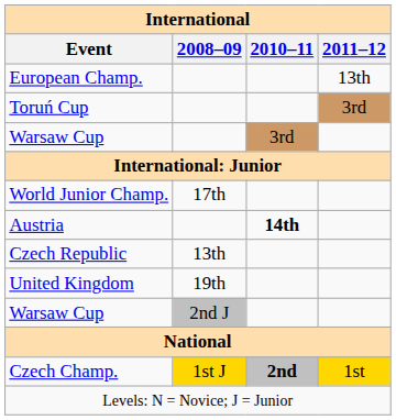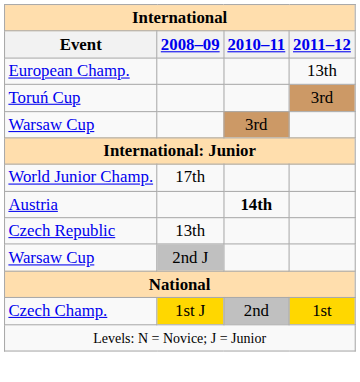 <table class="wikitable" style="text-align:center">
 <tr>
 <th colspan="4" style="background-color: #ffdead; " align="center">International</th>
 </tr>
 <tr>
 <th>Event</th>
 <th><a href='#'>2008–09</a> <br> </th>
 <th><a href='#'>2010–11</a> <br> </th>
 <th><a href='#'>2011–12</a> <br> </th>
 </tr>
 <tr>
 <td align=left><a href='#'>European Champ.</a></td>
 <td></td>
 <td></td>
 <td>13th</td>
 </tr>
 <tr>
 <td align=left><a href='#'>Toruń Cup</a></td>
 <td></td>
 <td></td>
 <td bgcolor=cc9966>3rd</td>
 </tr>
 <tr>
 <td align=left><a href='#'>Warsaw Cup</a></td>
 <td></td>
 <td bgcolor=cc9966>3rd</td>
 <td></td>
 </tr>
 <tr>
 <th colspan="4" style="background-color: #ffdead; " align="center">International: Junior</th>
 </tr>
 <tr>
 <td align=left><a href='#'>World Junior Champ.</a></td>
 <td>17th</td>
 <td></td>
 <td></td>
 </tr>
 <tr>
 <td align=left> <a href='#'>Austria</a></td>
 <td></td>
 <td><strong>14th</strong></td>
 <td></td>
 </tr>
 <tr>
 <td align=left> <a href='#'>Czech Republic</a></td>
 <td>13th</td>
 <td></td>
 <td></td>
 </tr>
 <tr>
-<td align=left> <a href='#'>United Kingdom</a></td>
-<td>19th</td>
-<td></td>
-<td></td>
-</tr>
-<tr>
 <td align=left><a href='#'>Warsaw Cup</a></td>
 <td bgcolor="silver">2nd J</td>
 <td></td>
 <td></td>
 </tr>
 <tr>
 <th colspan="4" style="background-color: #ffdead; " align="center">National</th>
 </tr>
 <tr>
 <td align="left"><a href='#'>Czech Champ.</a></td>
 <td bgcolor="gold">1st J</td>
-<td bgcolor="silver"><strong>2nd</strong></td>
+<td bgcolor="silver">2nd</td>
 <td bgcolor="gold">1st</td>
 </tr>
 <tr>
 <td colspan="4" align="center"><small> Levels: N = Novice; J = Junior </small></td>
 </tr>
 </table>
